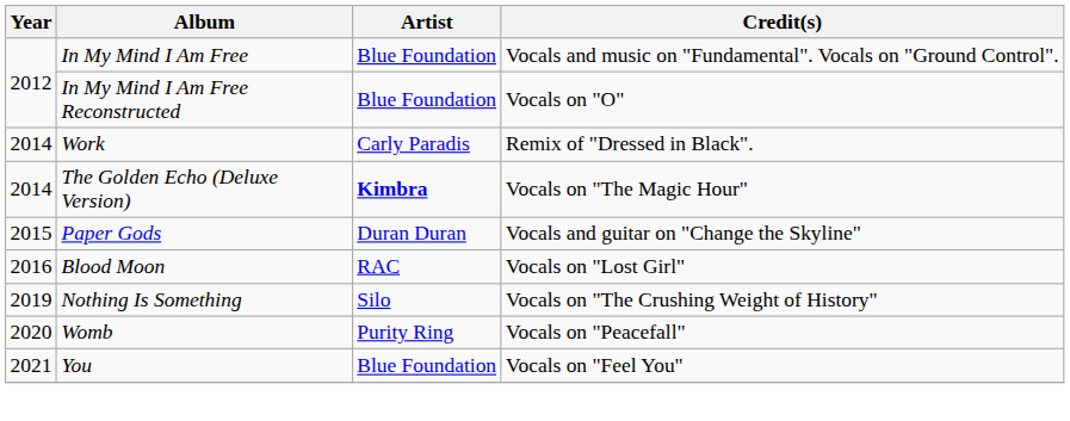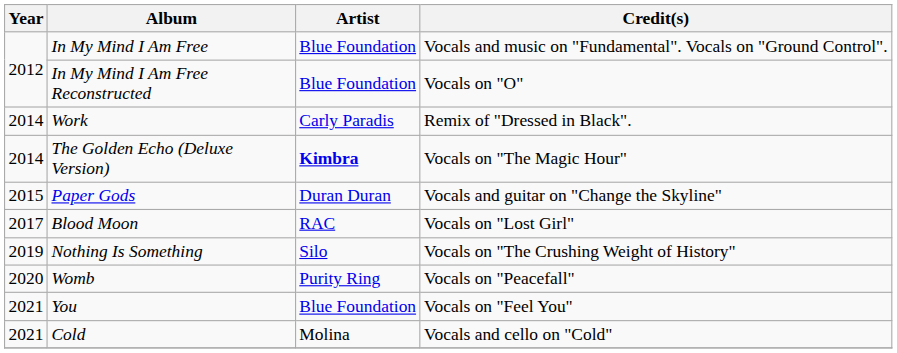 <table class="wikitable">
 <tr>
 <th>Year</th>
 <th style="width:220px;">Album</th>
 <th>Artist</th>
 <th>Credit(s)</th>
 </tr>
 <tr>
 <td rowspan="2">2012</td>
 <td><em>In My Mind I Am Free</em></td>
 <td><a href='#'>Blue Foundation</a></td>
 <td>Vocals and music on "Fundamental". Vocals on "Ground Control".</td>
 </tr>
 <tr>
 <td><em>In My Mind I Am Free Reconstructed</em></td>
 <td><a href='#'>Blue Foundation</a></td>
 <td>Vocals on "O"</td>
 </tr>
 <tr>
 <td>2014</td>
 <td><em>Work</em></td>
 <td><a href='#'>Carly Paradis</a></td>
 <td>Remix of "Dressed in Black".</td>
 </tr>
 <tr>
 <td>2014</td>
 <td><em>The Golden Echo (Deluxe Version)</em></td>
 <td><strong><a href='#'>Kimbra</a></strong></td>
 <td>Vocals on "The Magic Hour"</td>
 </tr>
 <tr>
 <td>2015</td>
 <td><em><a href='#'>Paper Gods</a></em></td>
 <td><a href='#'>Duran Duran</a></td>
 <td>Vocals and guitar on "Change the Skyline"</td>
 </tr>
 <tr>
-<td>2016</td>
+<td>2017</td>
 <td><em>Blood Moon</em></td>
 <td><a href='#'>RAC</a></td>
 <td>Vocals on "Lost Girl"</td>
 </tr>
 <tr>
 <td>2019</td>
 <td><em>Nothing Is Something</em></td>
 <td><a href='#'>Silo</a></td>
 <td>Vocals on "The Crushing Weight of History"</td>
 </tr>
 <tr>
 <td>2020</td>
 <td><em>Womb</em></td>
 <td><a href='#'>Purity Ring</a></td>
 <td>Vocals on "Peacefall"</td>
 </tr>
 <tr>
 <td>2021</td>
 <td><em>You</em></td>
 <td><a href='#'>Blue Foundation</a></td>
 <td>Vocals on "Feel You"</td>
 </tr>
 <tr>
+<td>2021</td>
+<td><em>Cold</em></td>
+<td>Molina</td>
+<td>Vocals and cello on "Cold"</td>
+</tr>
+<tr>
 </tr>
 </table>
